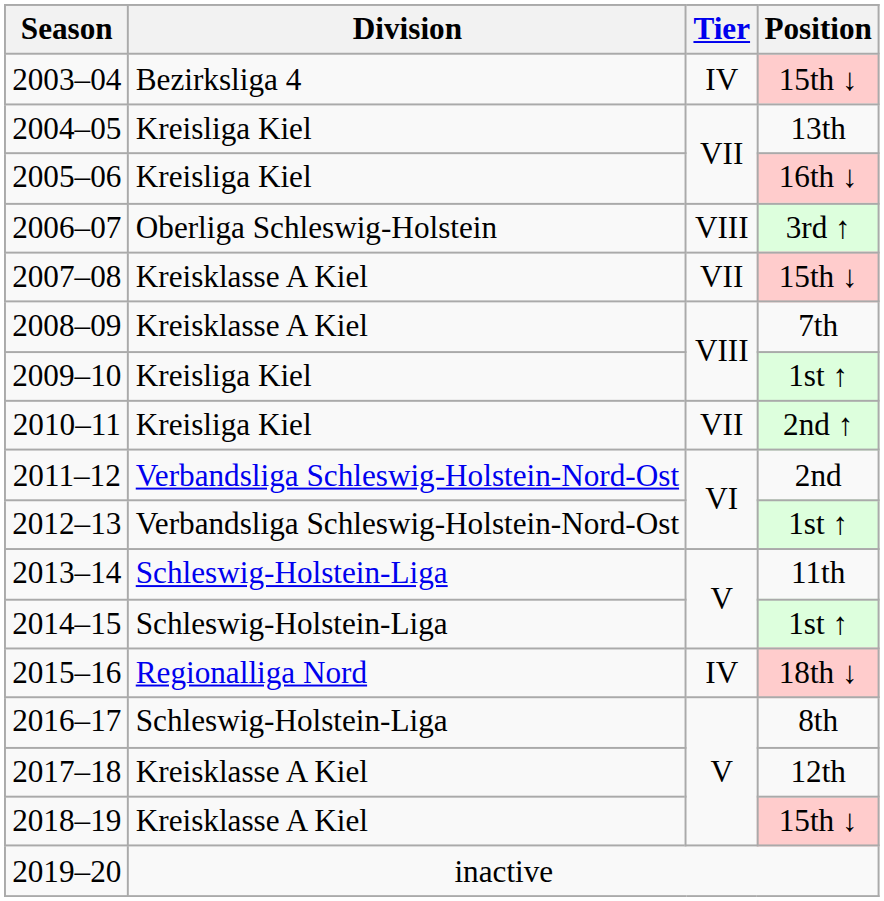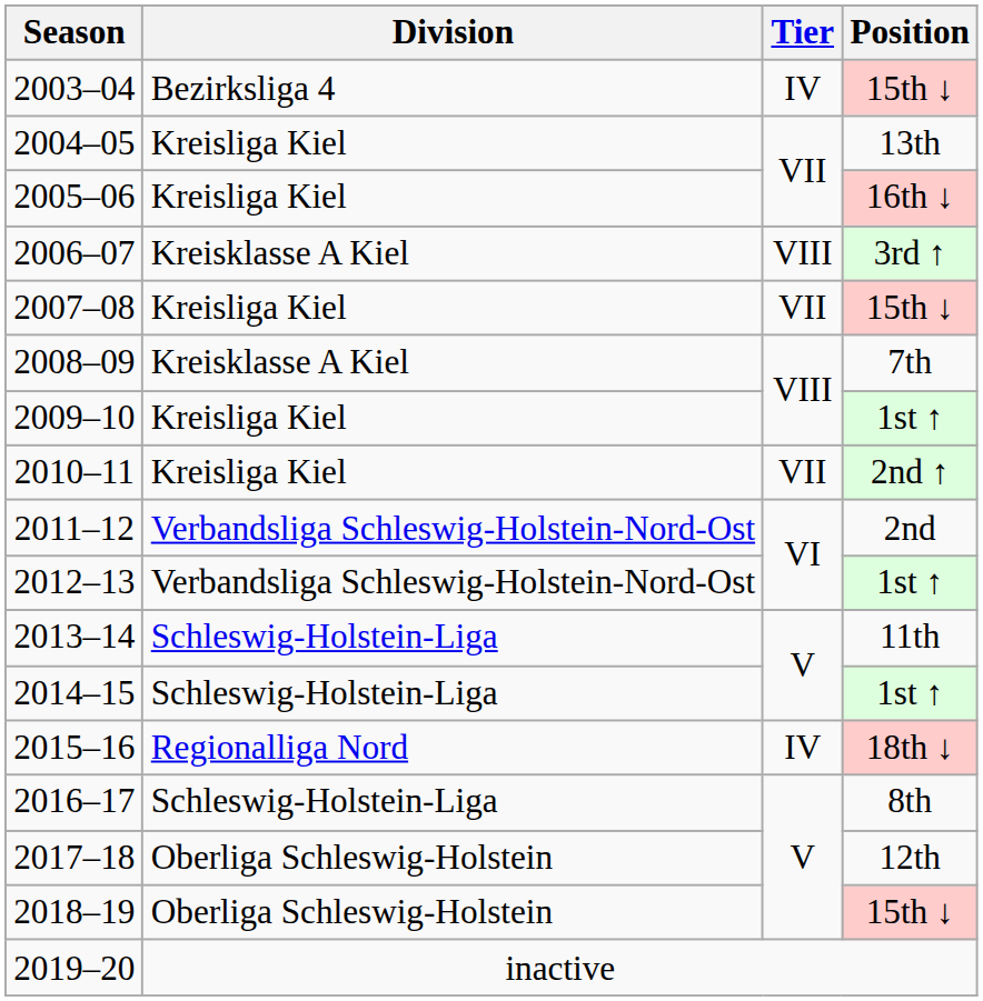 <table class="wikitable">
 <tr>
 <th>Season</th>
 <th>Division</th>
 <th><a href='#'>Tier</a></th>
 <th>Position</th>
 </tr>
 <tr align="center">
 <td>2003–04</td>
 <td align="left">Bezirksliga 4</td>
 <td>IV</td>
 <td style="background:#ffcccc">15th ↓</td>
 </tr>
 <tr align="center">
 <td>2004–05</td>
 <td align="left">Kreisliga Kiel</td>
 <td rowspan=2>VII</td>
 <td>13th</td>
 </tr>
 <tr align="center">
 <td>2005–06</td>
 <td align="left">Kreisliga Kiel</td>
 <td style="background:#ffcccc">16th ↓</td>
 </tr>
 <tr align="center">
 <td>2006–07</td>
-<td align="left">Oberliga Schleswig-Holstein</td>
+<td align="left">Kreisklasse A Kiel</td>
 <td>VIII</td>
 <td style="background:#ddffdd">3rd ↑</td>
 </tr>
 <tr align="center">
 <td>2007–08</td>
-<td align="left">Kreisklasse A Kiel</td>
+<td align="left">Kreisliga Kiel</td>
 <td>VII</td>
 <td style="background:#ffcccc">15th ↓</td>
 </tr>
 <tr align="center">
 <td>2008–09</td>
 <td align="left">Kreisklasse A Kiel</td>
 <td rowspan=2>VIII</td>
 <td>7th</td>
 </tr>
 <tr align="center">
 <td>2009–10</td>
 <td align="left">Kreisliga Kiel</td>
 <td style="background:#ddffdd">1st ↑</td>
 </tr>
 <tr align="center">
 <td>2010–11</td>
 <td align="left">Kreisliga Kiel</td>
 <td>VII</td>
 <td style="background:#ddffdd">2nd ↑</td>
 </tr>
 <tr align="center">
 <td>2011–12</td>
 <td align="left"><a href='#'>Verbandsliga Schleswig-Holstein-Nord-Ost</a></td>
 <td rowspan=2>VI</td>
 <td>2nd</td>
 </tr>
 <tr align="center">
 <td>2012–13</td>
 <td align="left">Verbandsliga Schleswig-Holstein-Nord-Ost</td>
 <td style="background:#ddffdd">1st ↑</td>
 </tr>
 <tr align="center">
 <td>2013–14</td>
 <td align="left"><a href='#'>Schleswig-Holstein-Liga</a></td>
 <td rowspan=2>V</td>
 <td>11th</td>
 </tr>
 <tr align="center">
 <td>2014–15</td>
 <td align="left">Schleswig-Holstein-Liga</td>
 <td style="background:#ddffdd">1st ↑</td>
 </tr>
 <tr align="center">
 <td>2015–16</td>
 <td align="left"><a href='#'>Regionalliga Nord</a></td>
 <td>IV</td>
 <td style="background:#ffcccc">18th ↓</td>
 </tr>
 <tr align="center">
 <td>2016–17</td>
 <td align="left">Schleswig-Holstein-Liga</td>
 <td rowspan=3>V</td>
 <td>8th</td>
 </tr>
 <tr align="center">
 <td>2017–18</td>
-<td align="left">Kreisklasse A Kiel</td>
+<td align="left">Oberliga Schleswig-Holstein</td>
 <td>12th</td>
 </tr>
 <tr align="center">
 <td>2018–19</td>
-<td align="left">Kreisklasse A Kiel</td>
+<td align="left">Oberliga Schleswig-Holstein</td>
 <td style="background:#ffcccc">15th ↓</td>
 </tr>
 <tr align="center">
 <td>2019–20</td>
 <td colspan=3>inactive</td>
 </tr>
 </table>
